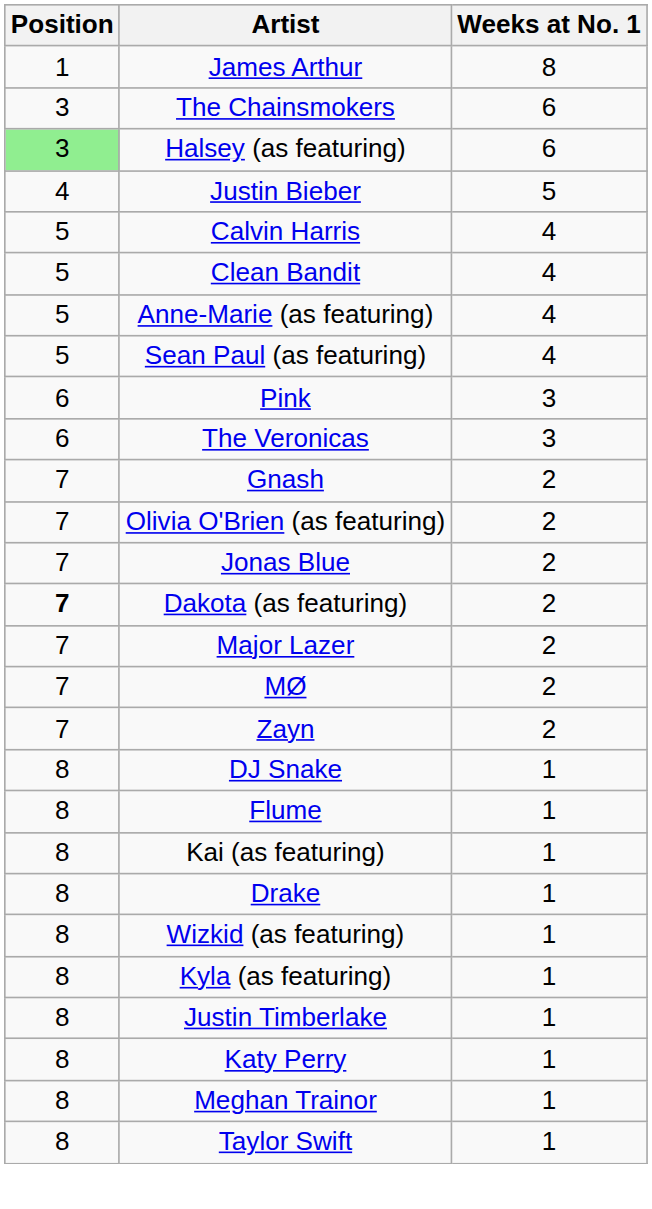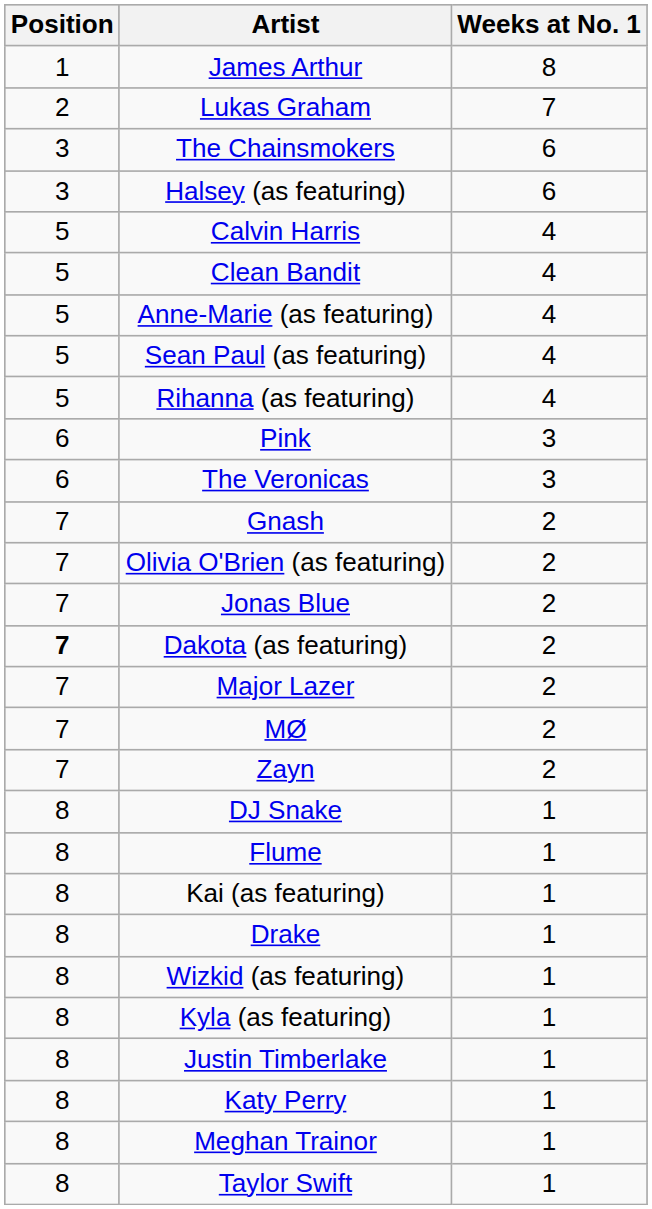 <table class="wikitable">
 <tr>
 <th style="text-align: center;">Position</th>
 <th style="text-align: center;">Artist</th>
 <th style="text-align: center;">Weeks at No. 1</th>
 </tr>
 <tr>
 <td style="text-align: center;">1</td>
 <td style="text-align: center;"><a href='#'>James Arthur</a></td>
 <td style="text-align: center;">8</td>
 </tr>
 <tr>
+<td style="text-align: center;">2</td>
+<td style="text-align: center;"><a href='#'>Lukas Graham</a></td>
+<td style="text-align: center;">7</td>
+</tr>
+<tr>
 <td style="text-align: center;">3</td>
 <td style="text-align: center;"><a href='#'>The Chainsmokers</a></td>
 <td style="text-align: center;">6</td>
 </tr>
 <tr>
-<td style="background: lightgreen; text-align: center;">3</td>
+<td style="text-align: center;">3</td>
 <td style="text-align: center;"><a href='#'>Halsey</a> (as featuring)</td>
 <td style="text-align: center;">6</td>
-</tr>
-<tr>
-<td style="text-align: center;">4</td>
-<td style="text-align: center;"><a href='#'>Justin Bieber</a></td>
-<td style="text-align: center;">5</td>
 </tr>
 <tr>
 <td style="text-align: center;">5</td>
 <td style="text-align: center;"><a href='#'>Calvin Harris</a></td>
 <td style="text-align: center;">4</td>
 </tr>
 <tr>
 <td style="text-align: center;">5</td>
 <td style="text-align: center;"><a href='#'>Clean Bandit</a></td>
 <td style="text-align: center;">4</td>
 </tr>
 <tr>
 <td style="text-align: center;">5</td>
 <td style="text-align: center;"><a href='#'>Anne-Marie</a> (as featuring)</td>
 <td style="text-align: center;">4</td>
 </tr>
 <tr>
 <td style="text-align: center;">5</td>
 <td style="text-align: center;"><a href='#'>Sean Paul</a> (as featuring)</td>
+<td style="text-align: center;">4</td>
+</tr>
+<tr>
+<td style="text-align: center;">5</td>
+<td style="text-align: center;"><a href='#'>Rihanna</a> (as featuring)</td>
 <td style="text-align: center;">4</td>
 </tr>
 <tr>
 <td style="text-align: center;">6</td>
 <td style="text-align: center;"><a href='#'>Pink</a></td>
 <td style="text-align: center;">3</td>
 </tr>
 <tr>
 <td style="text-align: center;">6</td>
 <td style="text-align: center;"><a href='#'>The Veronicas</a></td>
 <td style="text-align: center;">3</td>
 </tr>
 <tr>
 <td style="text-align: center;">7</td>
 <td style="text-align: center;"><a href='#'>Gnash</a></td>
 <td style="text-align: center;">2</td>
 </tr>
 <tr>
 <td style="text-align: center;">7</td>
 <td style="text-align: center;"><a href='#'>Olivia O'Brien</a> (as featuring)</td>
 <td style="text-align: center;">2</td>
 </tr>
 <tr>
 <td style="text-align: center;">7</td>
 <td style="text-align: center;"><a href='#'>Jonas Blue</a></td>
 <td style="text-align: center;">2</td>
 </tr>
 <tr>
 <td style="text-align: center;"><strong>7</strong></td>
 <td style="text-align: center;"><a href='#'>Dakota</a> (as featuring)</td>
 <td style="text-align: center;">2</td>
 </tr>
 <tr>
 <td style="text-align: center;">7</td>
 <td style="text-align: center;"><a href='#'>Major Lazer</a></td>
 <td style="text-align: center;">2</td>
 </tr>
 <tr>
 <td style="text-align: center;">7</td>
 <td style="text-align: center;"><a href='#'>MØ</a></td>
 <td style="text-align: center;">2</td>
 </tr>
 <tr>
 <td style="text-align: center;">7</td>
 <td style="text-align: center;"><a href='#'>Zayn</a></td>
 <td style="text-align: center;">2</td>
 </tr>
 <tr>
 <td style="text-align: center;">8</td>
 <td style="text-align: center;"><a href='#'>DJ Snake</a></td>
 <td style="text-align: center;">1</td>
 </tr>
 <tr>
 <td style="text-align: center;">8</td>
 <td style="text-align: center;"><a href='#'>Flume</a></td>
 <td style="text-align: center;">1</td>
 </tr>
 <tr>
 <td style="text-align: center;">8</td>
 <td style="text-align: center;">Kai (as featuring)</td>
 <td style="text-align: center;">1</td>
 </tr>
 <tr>
 <td style="text-align: center;">8</td>
 <td style="text-align: center;"><a href='#'>Drake</a></td>
 <td style="text-align: center;">1</td>
 </tr>
 <tr>
 <td style="text-align: center;">8</td>
 <td style="text-align: center;"><a href='#'>Wizkid</a> (as featuring)</td>
 <td style="text-align: center;">1</td>
 </tr>
 <tr>
 <td style="text-align: center;">8</td>
 <td style="text-align: center;"><a href='#'>Kyla</a> (as featuring)</td>
 <td style="text-align: center;">1</td>
 </tr>
 <tr>
 <td style="text-align: center;">8</td>
 <td style="text-align: center;"><a href='#'>Justin Timberlake</a></td>
 <td style="text-align: center;">1</td>
 </tr>
 <tr>
 <td style="text-align: center;">8</td>
 <td style="text-align: center;"><a href='#'>Katy Perry</a></td>
 <td style="text-align: center;">1</td>
 </tr>
 <tr>
 <td style="text-align: center;">8</td>
 <td style="text-align: center;"><a href='#'>Meghan Trainor</a></td>
 <td style="text-align: center;">1</td>
 </tr>
 <tr>
 <td style="text-align: center;">8</td>
 <td style="text-align: center;"><a href='#'>Taylor Swift</a></td>
 <td style="text-align: center;">1</td>
 </tr>
 </table>
